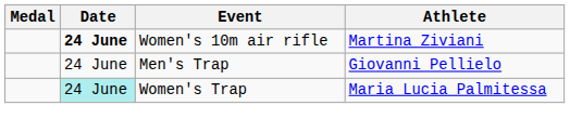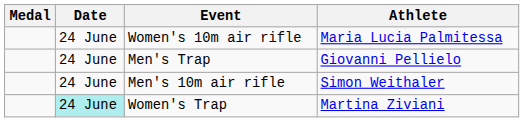 <table class="wikitable sortable" width=55% style="font-size:100%; text-align:left;">
 <tr>
 <th>Medal</th>
 <th>Date</th>
 <th>Event</th>
 <th>Athlete</th>
 </tr>
 <tr>
 <td></td>
-<td><strong>24 June</strong></td>
+<td>24 June</td>
 <td>Women's 10m air rifle</td>
-<td><a href='#'>Martina Ziviani</a></td>
+<td><a href='#'>Maria Lucia Palmitessa</a></td>
 </tr>
 <tr>
 <td></td>
 <td>24 June</td>
 <td>Men's Trap</td>
 <td><a href='#'>Giovanni Pellielo</a></td>
 </tr>
 <tr>
 <td></td>
+<td>24 June</td>
+<td>Men's 10m air rifle</td>
+<td><a href='#'>Simon Weithaler</a></td>
+</tr>
+<tr>
+<td></td>
 <td style="background: paleturquoise;">24 June</td>
 <td>Women's Trap</td>
-<td><a href='#'>Maria Lucia Palmitessa</a></td>
+<td><a href='#'>Martina Ziviani</a></td>
 </tr>
 </table>
